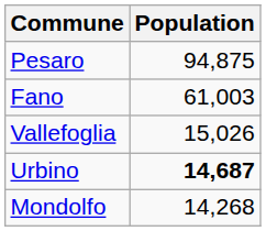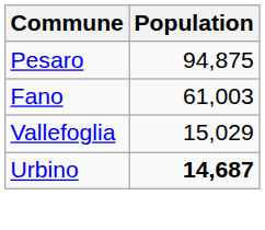 <table class="wikitable">
 <tr>
 <th>Commune</th>
 <th>Population</th>
 </tr>
 <tr>
 <td><a href='#'>Pesaro</a></td>
 <td align="right">94,875</td>
 </tr>
 <tr>
 <td><a href='#'>Fano</a></td>
 <td align="right">61,003</td>
 </tr>
 <tr>
 <td><a href='#'>Vallefoglia</a></td>
-<td align="right">15,026</td>
+<td align="right">15,029</td>
 </tr>
 <tr>
 <td><a href='#'>Urbino</a></td>
 <td align="right"><strong>14,687</strong></td>
 </tr>
-<tr>
-<td><a href='#'>Mondolfo</a></td>
-<td align="right">14,268</td>
-</tr>
 </table>
